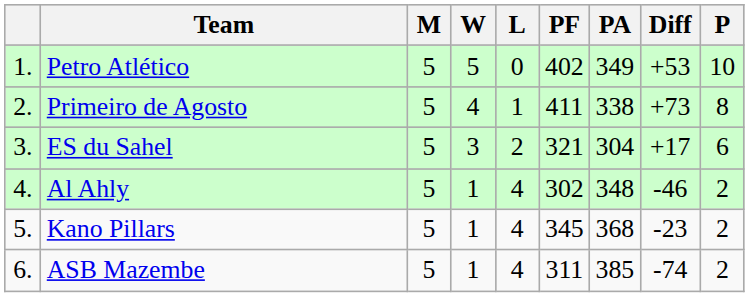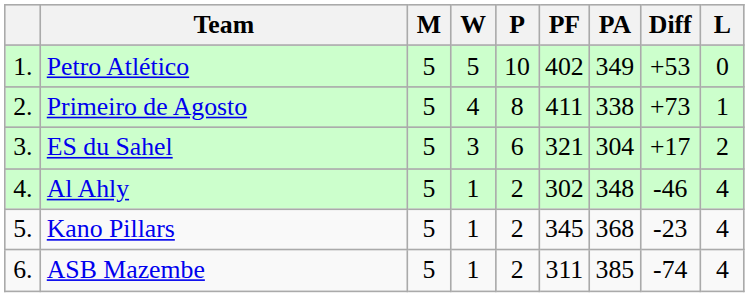 <table class="wikitable" style="text-align:center">
 <tr>
 <th width=15></th>
 <th width=220>Team</th>
 <th width=20>M</th>
 <th width=20>W</th>
-<th width=20>L</th>
+<th width=20>P</th>
 <th width=20>PF</th>
 <th width=20>PA</th>
 <th width=30>Diff</th>
-<th width=20>P</th>
+<th width=20>L</th>
 </tr>
 <tr style="background: #ccffcc;">
 <td>1.</td>
 <td align=left> <a href='#'>Petro Atlético</a></td>
 <td>5</td>
 <td>5</td>
-<td>0</td>
+<td>10</td>
 <td>402</td>
 <td>349</td>
 <td>+53</td>
-<td>10</td>
+<td>0</td>
 </tr>
 <tr style="background: #ccffcc;">
 <td>2.</td>
 <td align=left> <a href='#'>Primeiro de Agosto</a></td>
 <td>5</td>
 <td>4</td>
-<td>1</td>
+<td>8</td>
 <td>411</td>
 <td>338</td>
 <td>+73</td>
-<td>8</td>
+<td>1</td>
 </tr>
 <tr style="background: #ccffcc;">
 <td>3.</td>
 <td align=left> <a href='#'>ES du Sahel</a></td>
 <td>5</td>
 <td>3</td>
-<td>2</td>
+<td>6</td>
 <td>321</td>
 <td>304</td>
 <td>+17</td>
-<td>6</td>
+<td>2</td>
 </tr>
 <tr style="background: #ccffcc;">
 <td>4.</td>
 <td align=left> <a href='#'>Al Ahly</a></td>
 <td>5</td>
 <td>1</td>
-<td>4</td>
+<td>2</td>
 <td>302</td>
 <td>348</td>
 <td>-46</td>
-<td>2</td>
+<td>4</td>
 </tr>
 <tr>
 <td>5.</td>
 <td align=left> <a href='#'>Kano Pillars</a></td>
 <td>5</td>
 <td>1</td>
-<td>4</td>
+<td>2</td>
 <td>345</td>
 <td>368</td>
 <td>-23</td>
-<td>2</td>
+<td>4</td>
 </tr>
 <tr>
 <td>6.</td>
 <td align=left> <a href='#'>ASB Mazembe</a></td>
 <td>5</td>
 <td>1</td>
-<td>4</td>
+<td>2</td>
 <td>311</td>
 <td>385</td>
 <td>-74</td>
-<td>2</td>
+<td>4</td>
 </tr>
 </table>
